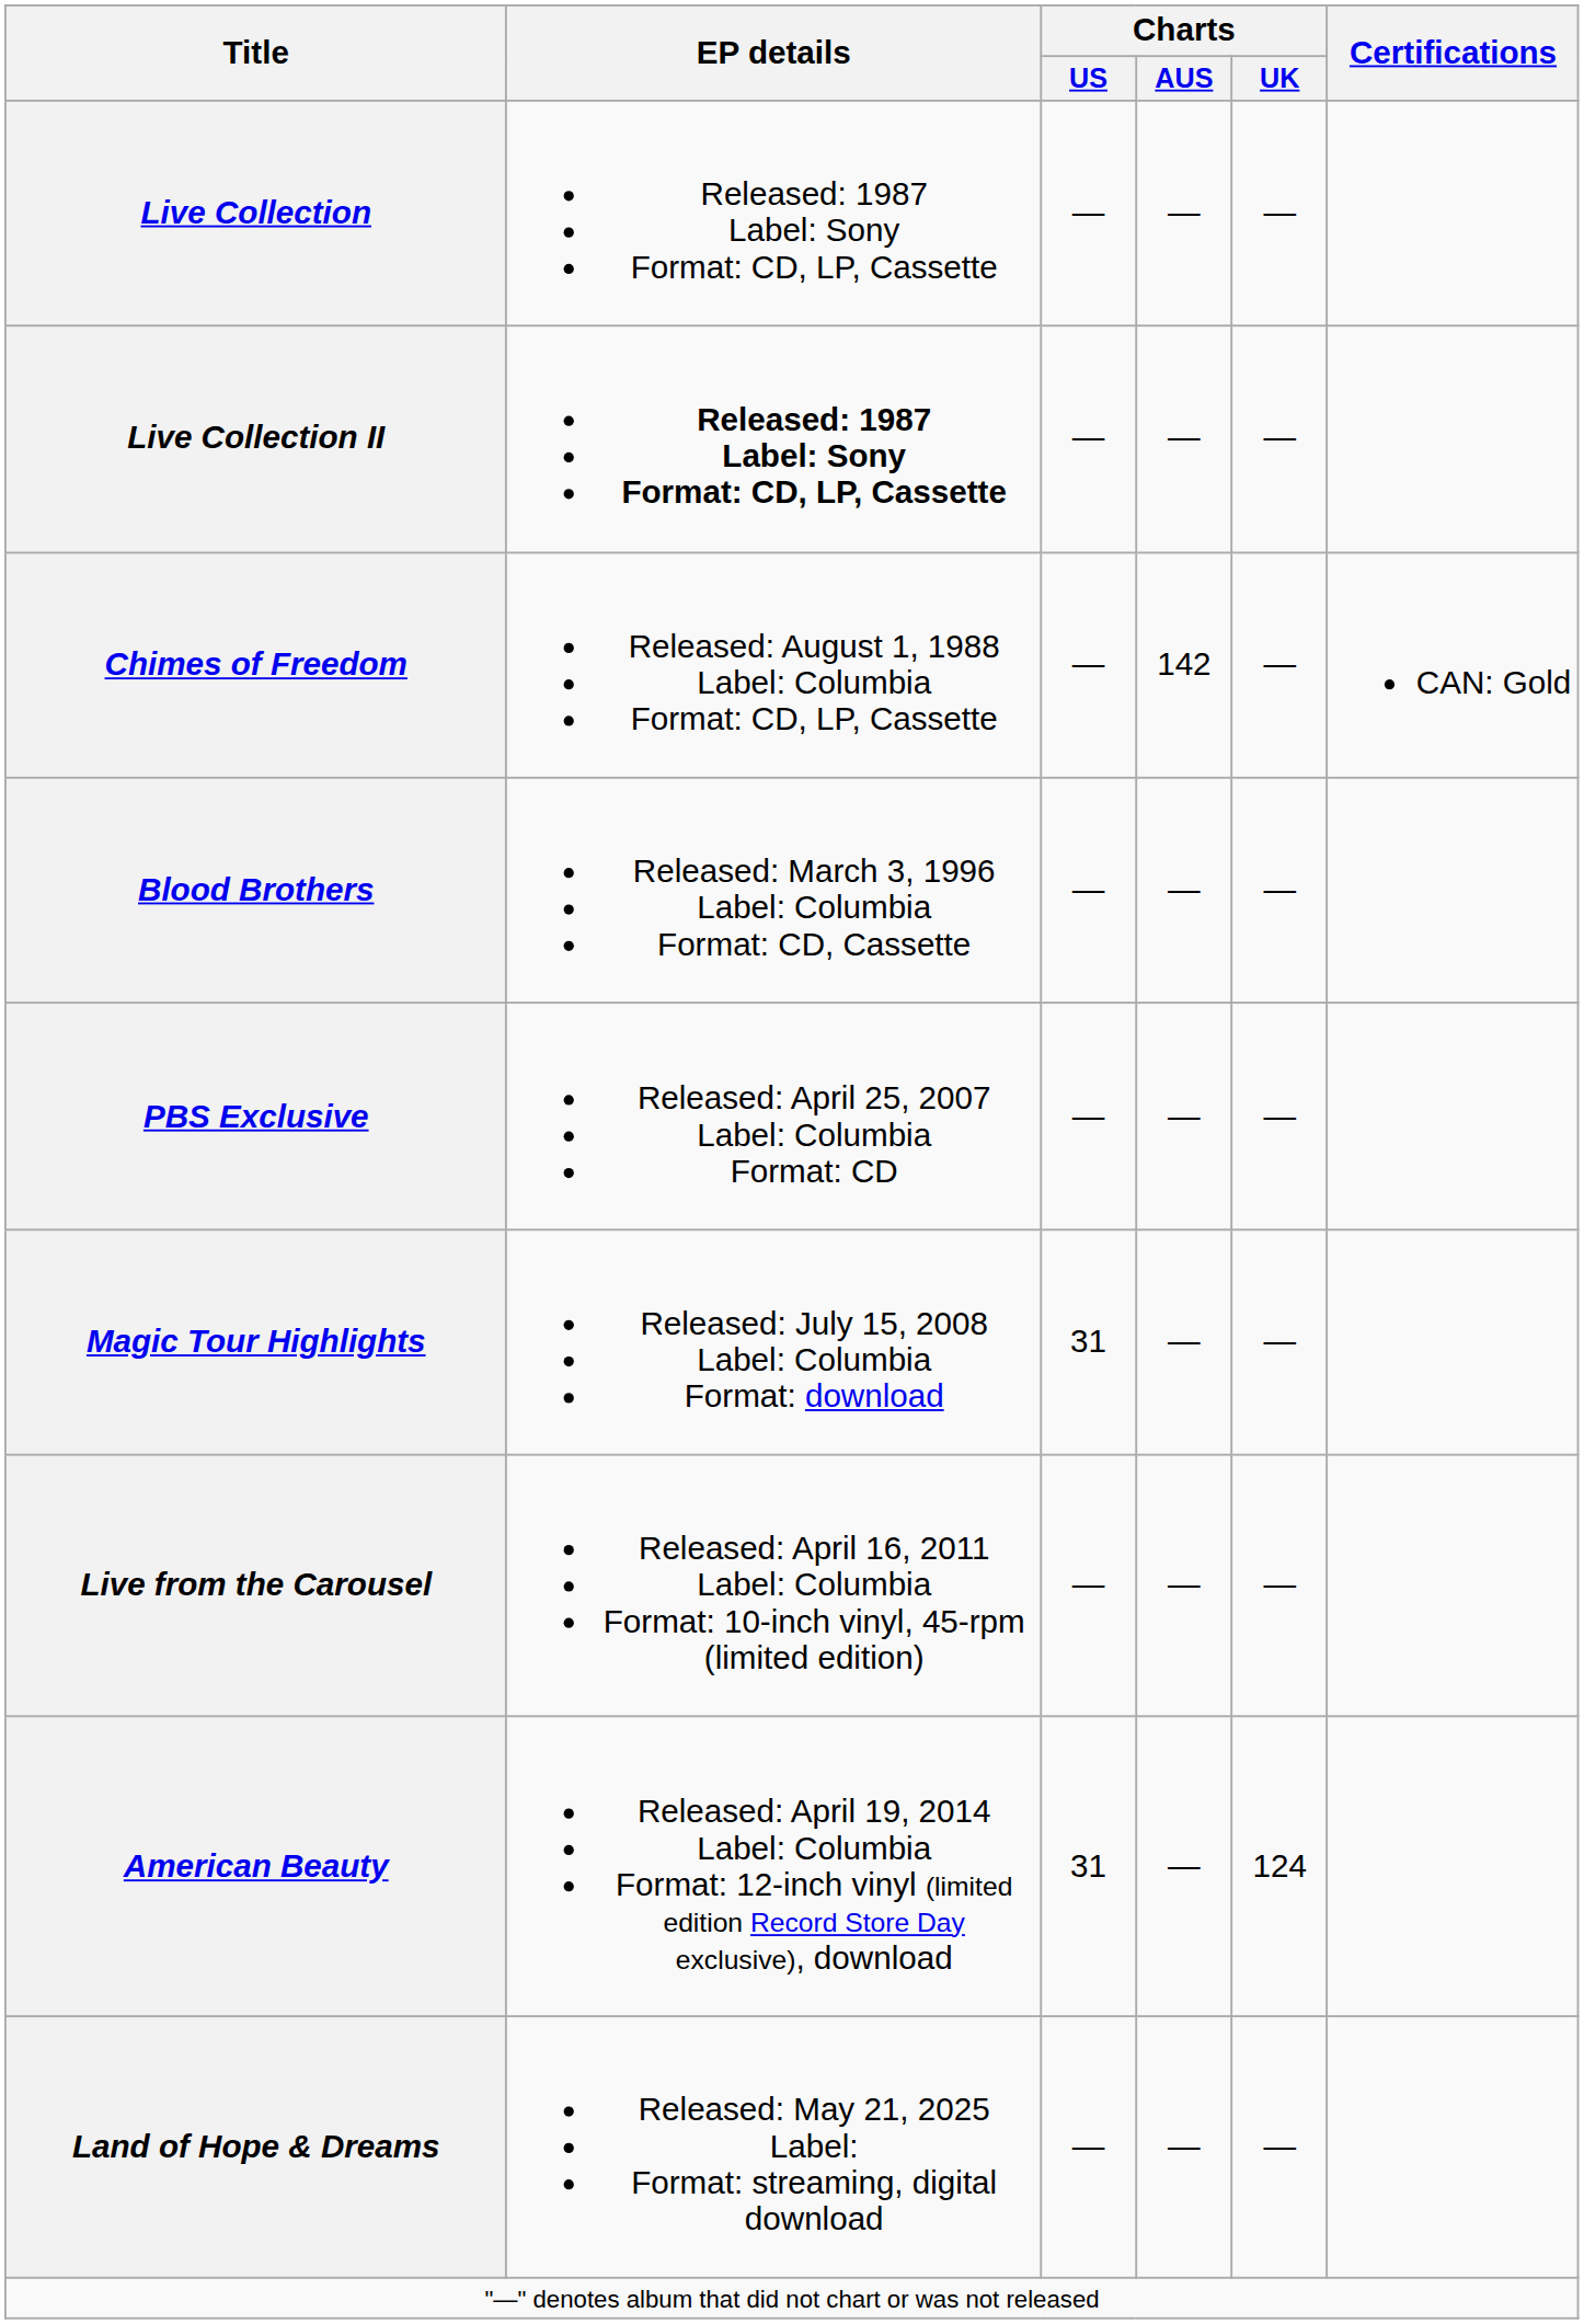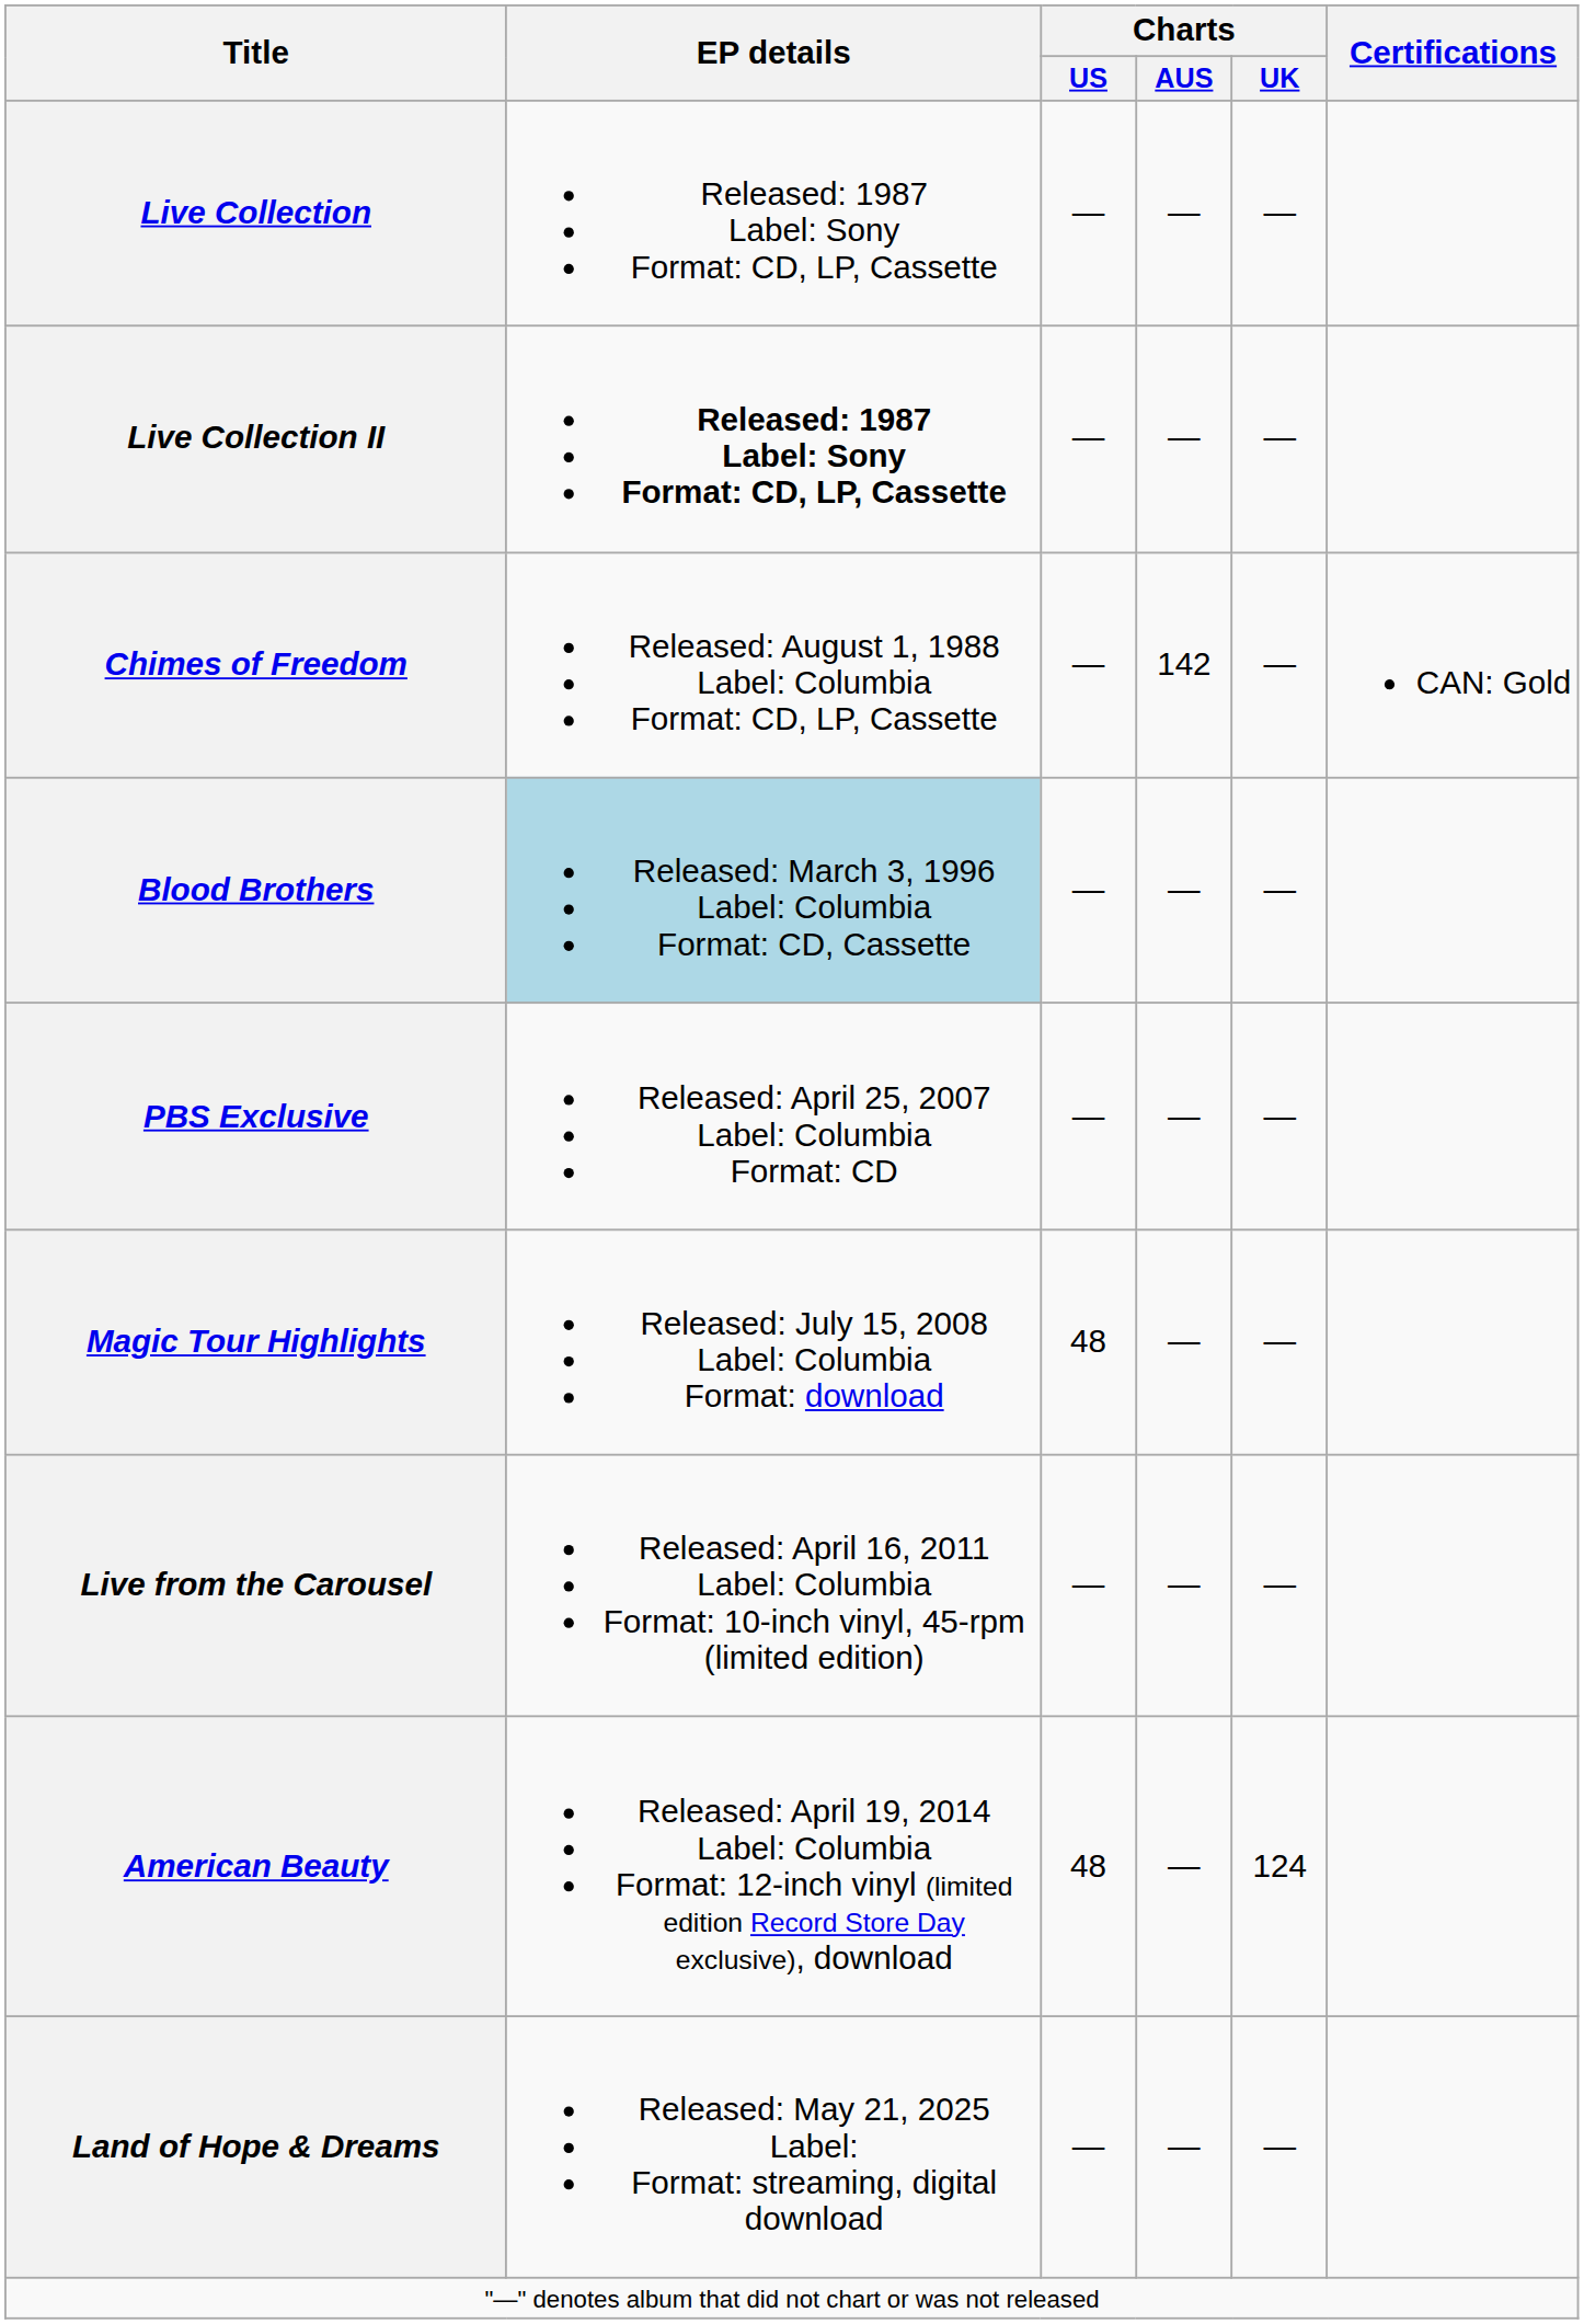 <table class="wikitable plainrowheaders" style="text-align:center;">
 <tr>
 <th scope="col" rowspan="2" style="width:15em;">Title</th>
 <th scope="col" rowspan="2" style="width:16em;">EP details</th>
 <th scope="col" colspan="3">Charts</th>
 <th scope="col" rowspan="2"><a href='#'>Certifications</a></th>
 </tr>
 <tr>
 <th scope="col" style="width:3em;font-size:85%;"><a href='#'>US</a><br></th>
 <th scope="col" style="width:3em;font-size:85%;"><a href='#'>AUS</a><br></th>
 <th scope="col" style="width:3em;font-size:85%;"><a href='#'>UK</a><br></th>
 </tr>
 <tr>
 <th scope="row"><em><a href='#'>Live Collection</a></em></th>
 <td><br><ul><li>Released: 1987</li><li>Label: Sony</li><li>Format: CD, LP, Cassette</li></ul></td>
 <td>—</td>
 <td>—</td>
 <td>—</td>
 <td></td>
 </tr>
 <tr>
 <th scope="row"><em>Live Collection II</em></th>
 <td><strong><br><ul><li>Released: 1987</li><li>Label: Sony</li><li>Format: CD, LP, Cassette</li></ul></strong></td>
 <td>—</td>
 <td>—</td>
 <td>—</td>
 <td></td>
 </tr>
 <tr>
 <th scope="row"><em><a href='#'>Chimes of Freedom</a></em></th>
 <td><br><ul><li>Released: August 1, 1988</li><li>Label: Columbia</li><li>Format: CD, LP, Cassette</li></ul></td>
 <td>—</td>
 <td>142</td>
 <td>—</td>
 <td><br><ul><li>CAN: Gold</li></ul></td>
 </tr>
 <tr>
 <th scope="row"><em><a href='#'>Blood Brothers</a></em></th>
-<td><br><ul><li>Released: March 3, 1996</li><li>Label: Columbia</li><li>Format: CD, Cassette</li></ul></td>
+<td style="background: lightblue;"><br><ul><li>Released: March 3, 1996</li><li>Label: Columbia</li><li>Format: CD, Cassette</li></ul></td>
 <td>—</td>
 <td>—</td>
 <td>—</td>
 <td></td>
 </tr>
 <tr>
 <th scope="row"><em><a href='#'>PBS Exclusive</a></em></th>
 <td><br><ul><li>Released: April 25, 2007</li><li>Label: Columbia</li><li>Format: CD</li></ul></td>
 <td>—</td>
 <td>—</td>
 <td>—</td>
 <td></td>
 </tr>
 <tr>
 <th scope="row"><em><a href='#'>Magic Tour Highlights</a></em></th>
 <td><br><ul><li>Released: July 15, 2008</li><li>Label: Columbia</li><li>Format: <a href='#'>download</a></li></ul></td>
-<td>31</td>
+<td>48</td>
 <td>—</td>
 <td>—</td>
 <td></td>
 </tr>
 <tr>
 <th scope="row"><em>Live from the Carousel</em></th>
 <td><br><ul><li>Released: April 16, 2011</li><li>Label: Columbia</li><li>Format: 10-inch vinyl, 45-rpm (limited edition)</li></ul></td>
 <td>—</td>
 <td>—</td>
 <td>—</td>
 <td></td>
 </tr>
 <tr>
 <th scope="row"><a href='#'><em>American Beauty</em></a></th>
 <td><br><ul><li>Released: April 19, 2014</li><li>Label: Columbia</li><li>Format: 12-inch vinyl <small>(limited edition <a href='#'>Record Store Day</a> exclusive)</small>, download</li></ul></td>
-<td>31</td>
+<td>48</td>
 <td>—</td>
 <td>124</td>
 <td></td>
 </tr>
 <tr>
 <th scope="row"><em>Land of Hope & Dreams</em></th>
 <td><br><ul><li>Released: May 21, 2025</li><li>Label:</li><li>Format: streaming, digital download</li></ul></td>
 <td>—</td>
 <td>—</td>
 <td>—</td>
 <td></td>
 </tr>
 <tr>
 <td colspan="10" style="font-size:9pt">"—" denotes album that did not chart or was not released</td>
 </tr>
 </table>
